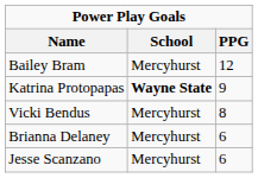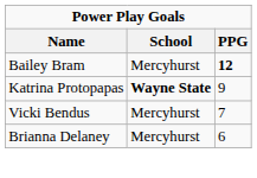 <table class="wikitable">
 <tr>
 <td colspan=3 style="text-align:center;"><strong>Power Play Goals</strong></td>
 </tr>
 <tr>
 <th>Name</th>
 <th>School</th>
 <th>PPG</th>
 </tr>
 <tr>
 <td>Bailey Bram</td>
 <td>Mercyhurst</td>
-<td>12</td>
+<td><strong>12</strong></td>
 </tr>
 <tr>
 <td>Katrina Protopapas</td>
 <td><strong>Wayne State</strong></td>
 <td>9</td>
 </tr>
 <tr>
 <td>Vicki Bendus</td>
 <td>Mercyhurst</td>
-<td>8</td>
+<td>7</td>
 </tr>
 <tr>
 <td>Brianna Delaney</td>
 <td>Mercyhurst</td>
 <td>6</td>
 </tr>
-<tr>
-<td>Jesse Scanzano</td>
-<td>Mercyhurst</td>
-<td>6</td>
-</tr>
 </table>
